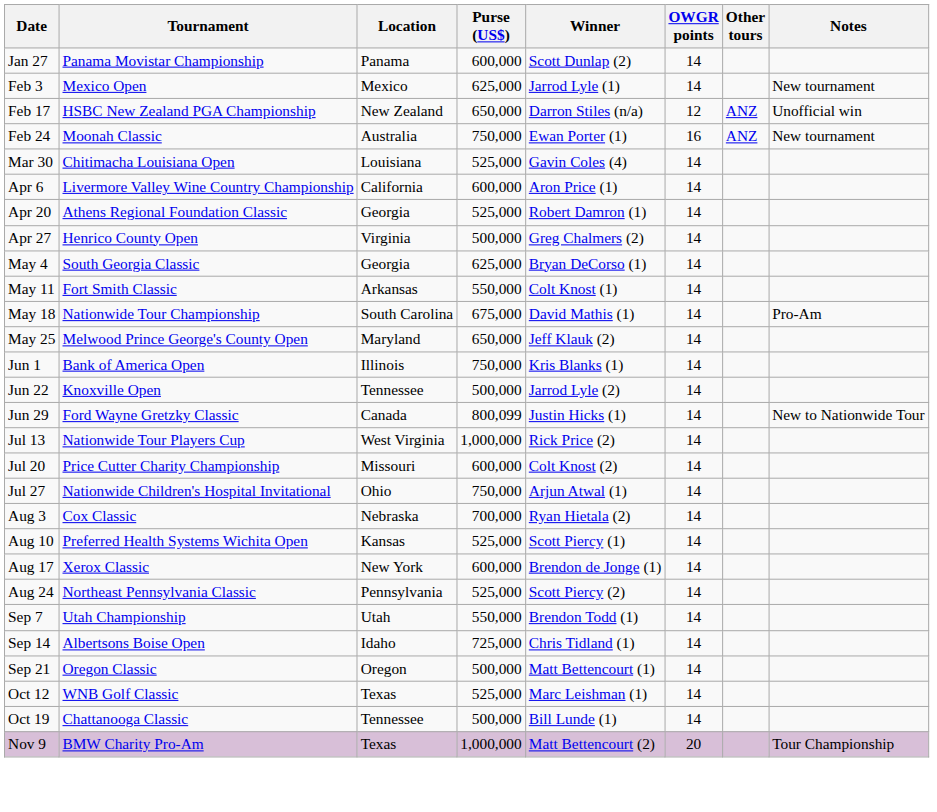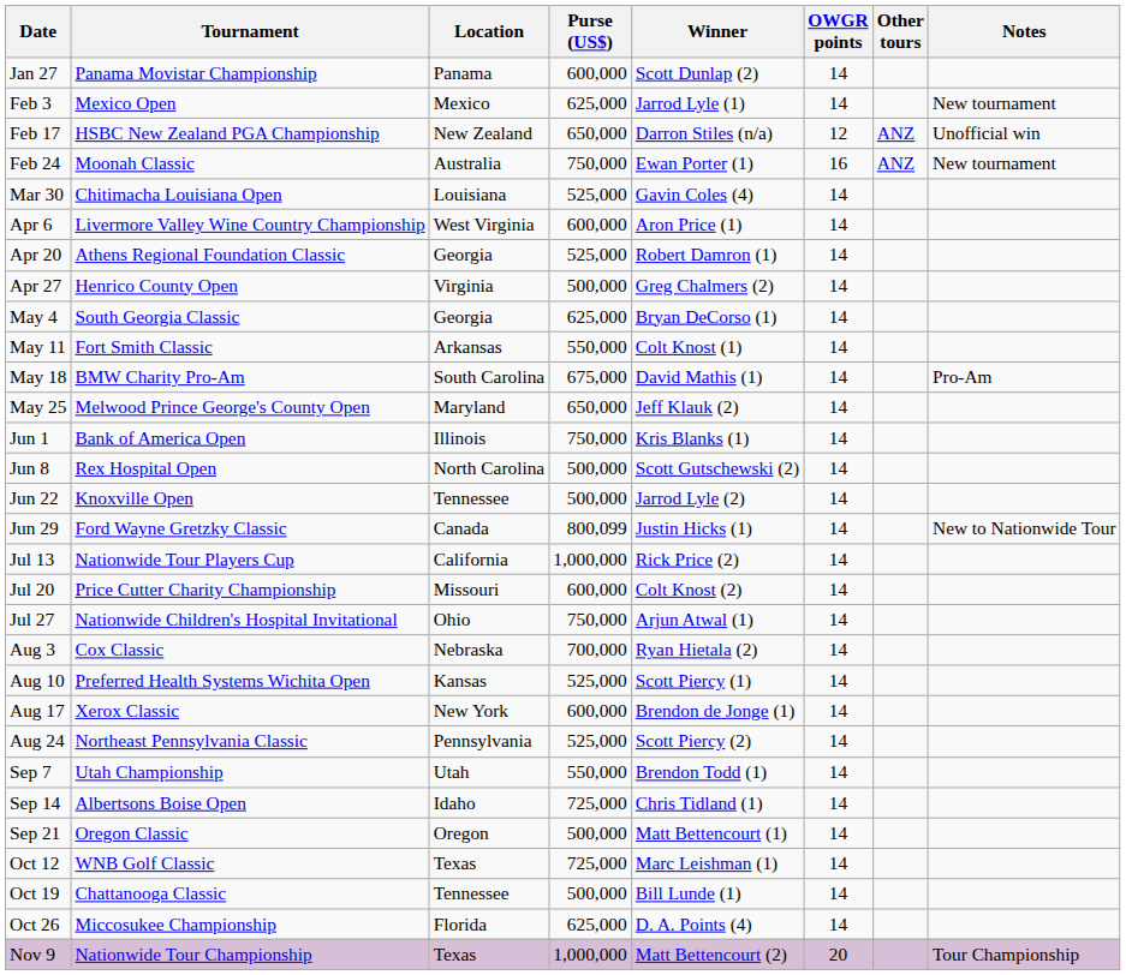 <table class="wikitable" style="font-size:95%">
 <tr>
 <th>Date</th>
 <th>Tournament</th>
 <th>Location</th>
 <th>Purse<br>(<a href='#'>US$</a>)</th>
 <th>Winner</th>
 <th><a href='#'>OWGR</a><br>points</th>
 <th>Other<br>tours</th>
 <th>Notes</th>
 </tr>
 <tr>
 <td>Jan 27</td>
 <td><a href='#'>Panama Movistar Championship</a></td>
 <td>Panama</td>
 <td align=right>600,000</td>
 <td> <a href='#'>Scott Dunlap</a> (2)</td>
 <td align=center>14</td>
 <td></td>
 <td></td>
 </tr>
 <tr>
 <td>Feb 3</td>
 <td><a href='#'>Mexico Open</a></td>
 <td>Mexico</td>
 <td align=right>625,000</td>
 <td> <a href='#'>Jarrod Lyle</a> (1)</td>
 <td align=center>14</td>
 <td></td>
 <td>New tournament</td>
 </tr>
 <tr>
 <td>Feb 17</td>
 <td><a href='#'>HSBC New Zealand PGA Championship</a></td>
 <td>New Zealand</td>
 <td align=right>650,000</td>
 <td> <a href='#'>Darron Stiles</a> (n/a)</td>
 <td align=center>12</td>
 <td><a href='#'>ANZ</a></td>
 <td>Unofficial win</td>
 </tr>
 <tr>
 <td>Feb 24</td>
 <td><a href='#'>Moonah Classic</a></td>
 <td>Australia</td>
 <td align=right>750,000</td>
 <td> <a href='#'>Ewan Porter</a> (1)</td>
 <td align=center>16</td>
 <td><a href='#'>ANZ</a></td>
 <td>New tournament</td>
 </tr>
 <tr>
 <td>Mar 30</td>
 <td><a href='#'>Chitimacha Louisiana Open</a></td>
 <td>Louisiana</td>
 <td align=right>525,000</td>
 <td> <a href='#'>Gavin Coles</a> (4)</td>
 <td align=center>14</td>
 <td></td>
 <td></td>
 </tr>
 <tr>
 <td>Apr 6</td>
 <td><a href='#'>Livermore Valley Wine Country Championship</a></td>
-<td>California</td>
+<td>West Virginia</td>
 <td align=right>600,000</td>
 <td> <a href='#'>Aron Price</a> (1)</td>
 <td align=center>14</td>
 <td></td>
 <td></td>
 </tr>
 <tr>
 <td>Apr 20</td>
 <td><a href='#'>Athens Regional Foundation Classic</a></td>
 <td>Georgia</td>
 <td align=right>525,000</td>
 <td> <a href='#'>Robert Damron</a> (1)</td>
 <td align=center>14</td>
 <td></td>
 <td></td>
 </tr>
 <tr>
 <td>Apr 27</td>
 <td><a href='#'>Henrico County Open</a></td>
 <td>Virginia</td>
 <td align=right>500,000</td>
 <td> <a href='#'>Greg Chalmers</a> (2)</td>
 <td align=center>14</td>
 <td></td>
 <td></td>
 </tr>
 <tr>
 <td>May 4</td>
 <td><a href='#'>South Georgia Classic</a></td>
 <td>Georgia</td>
 <td align=right>625,000</td>
 <td> <a href='#'>Bryan DeCorso</a> (1)</td>
 <td align=center>14</td>
 <td></td>
 <td></td>
 </tr>
 <tr>
 <td>May 11</td>
 <td><a href='#'>Fort Smith Classic</a></td>
 <td>Arkansas</td>
 <td align=right>550,000</td>
 <td> <a href='#'>Colt Knost</a> (1)</td>
 <td align=center>14</td>
 <td></td>
 <td></td>
 </tr>
 <tr>
 <td>May 18</td>
-<td><a href='#'>Nationwide Tour Championship</a></td>
+<td><a href='#'>BMW Charity Pro-Am</a></td>
 <td>South Carolina</td>
 <td align=right>675,000</td>
 <td> <a href='#'>David Mathis</a> (1)</td>
 <td align=center>14</td>
 <td></td>
 <td>Pro-Am</td>
 </tr>
 <tr>
 <td>May 25</td>
 <td><a href='#'>Melwood Prince George's County Open</a></td>
 <td>Maryland</td>
 <td align=right>650,000</td>
 <td> <a href='#'>Jeff Klauk</a> (2)</td>
 <td align=center>14</td>
 <td></td>
 <td></td>
 </tr>
 <tr>
 <td>Jun 1</td>
 <td><a href='#'>Bank of America Open</a></td>
 <td>Illinois</td>
 <td align=right>750,000</td>
 <td> <a href='#'>Kris Blanks</a> (1)</td>
 <td align=center>14</td>
 <td></td>
 <td></td>
 </tr>
 <tr>
+<td>Jun 8</td>
+<td><a href='#'>Rex Hospital Open</a></td>
+<td>North Carolina</td>
+<td align=right>500,000</td>
+<td> <a href='#'>Scott Gutschewski</a> (2)</td>
+<td align=center>14</td>
+<td></td>
+<td></td>
+</tr>
+<tr>
 <td>Jun 22</td>
 <td><a href='#'>Knoxville Open</a></td>
 <td>Tennessee</td>
 <td align=right>500,000</td>
 <td> <a href='#'>Jarrod Lyle</a> (2)</td>
 <td align=center>14</td>
 <td></td>
 <td></td>
 </tr>
 <tr>
 <td>Jun 29</td>
 <td><a href='#'>Ford Wayne Gretzky Classic</a></td>
 <td>Canada</td>
 <td align=right>800,099</td>
 <td> <a href='#'>Justin Hicks</a> (1)</td>
 <td align=center>14</td>
 <td></td>
 <td>New to Nationwide Tour</td>
 </tr>
 <tr>
 <td>Jul 13</td>
 <td><a href='#'>Nationwide Tour Players Cup</a></td>
-<td>West Virginia</td>
+<td>California</td>
 <td align=right>1,000,000</td>
 <td> <a href='#'>Rick Price</a> (2)</td>
 <td align=center>14</td>
 <td></td>
 <td></td>
 </tr>
 <tr>
 <td>Jul 20</td>
 <td><a href='#'>Price Cutter Charity Championship</a></td>
 <td>Missouri</td>
 <td align=right>600,000</td>
 <td> <a href='#'>Colt Knost</a> (2)</td>
 <td align=center>14</td>
 <td></td>
 <td></td>
 </tr>
 <tr>
 <td>Jul 27</td>
 <td><a href='#'>Nationwide Children's Hospital Invitational</a></td>
 <td>Ohio</td>
 <td align=right>750,000</td>
 <td> <a href='#'>Arjun Atwal</a> (1)</td>
 <td align=center>14</td>
 <td></td>
 <td></td>
 </tr>
 <tr>
 <td>Aug 3</td>
 <td><a href='#'>Cox Classic</a></td>
 <td>Nebraska</td>
 <td align=right>700,000</td>
 <td> <a href='#'>Ryan Hietala</a> (2)</td>
 <td align=center>14</td>
 <td></td>
 <td></td>
 </tr>
 <tr>
 <td>Aug 10</td>
 <td><a href='#'>Preferred Health Systems Wichita Open</a></td>
 <td>Kansas</td>
 <td align=right>525,000</td>
 <td> <a href='#'>Scott Piercy</a> (1)</td>
 <td align=center>14</td>
 <td></td>
 <td></td>
 </tr>
 <tr>
 <td>Aug 17</td>
 <td><a href='#'>Xerox Classic</a></td>
 <td>New York</td>
 <td align=right>600,000</td>
 <td> <a href='#'>Brendon de Jonge</a> (1)</td>
 <td align=center>14</td>
 <td></td>
 <td></td>
 </tr>
 <tr>
 <td>Aug 24</td>
 <td><a href='#'>Northeast Pennsylvania Classic</a></td>
 <td>Pennsylvania</td>
 <td align=right>525,000</td>
 <td> <a href='#'>Scott Piercy</a> (2)</td>
 <td align=center>14</td>
 <td></td>
 <td></td>
 </tr>
 <tr>
 <td>Sep 7</td>
 <td><a href='#'>Utah Championship</a></td>
 <td>Utah</td>
 <td align=right>550,000</td>
 <td> <a href='#'>Brendon Todd</a> (1)</td>
 <td align=center>14</td>
 <td></td>
 <td></td>
 </tr>
 <tr>
 <td>Sep 14</td>
 <td><a href='#'>Albertsons Boise Open</a></td>
 <td>Idaho</td>
 <td align=right>725,000</td>
 <td> <a href='#'>Chris Tidland</a> (1)</td>
 <td align=center>14</td>
 <td></td>
 <td></td>
 </tr>
 <tr>
 <td>Sep 21</td>
 <td><a href='#'>Oregon Classic</a></td>
 <td>Oregon</td>
 <td align=right>500,000</td>
 <td> <a href='#'>Matt Bettencourt</a> (1)</td>
 <td align=center>14</td>
 <td></td>
 <td></td>
 </tr>
 <tr>
 <td>Oct 12</td>
 <td><a href='#'>WNB Golf Classic</a></td>
 <td>Texas</td>
-<td align=right>525,000</td>
+<td align=right>725,000</td>
 <td> <a href='#'>Marc Leishman</a> (1)</td>
 <td align=center>14</td>
 <td></td>
 <td></td>
 </tr>
 <tr>
 <td>Oct 19</td>
 <td><a href='#'>Chattanooga Classic</a></td>
 <td>Tennessee</td>
 <td align=right>500,000</td>
 <td> <a href='#'>Bill Lunde</a> (1)</td>
 <td align=center>14</td>
 <td></td>
 <td></td>
 </tr>
+<tr>
+<td>Oct 26</td>
+<td><a href='#'>Miccosukee Championship</a></td>
+<td>Florida</td>
+<td align=right>625,000</td>
+<td> <a href='#'>D. A. Points</a> (4)</td>
+<td align=center>14</td>
+<td></td>
+<td></td>
+</tr>
 <tr style="background:thistle;">
 <td>Nov 9</td>
-<td><a href='#'>BMW Charity Pro-Am</a></td>
+<td><a href='#'>Nationwide Tour Championship</a></td>
 <td>Texas</td>
 <td align=right>1,000,000</td>
 <td> <a href='#'>Matt Bettencourt</a> (2)</td>
 <td align=center>20</td>
 <td></td>
 <td>Tour Championship</td>
 </tr>
 </table>
